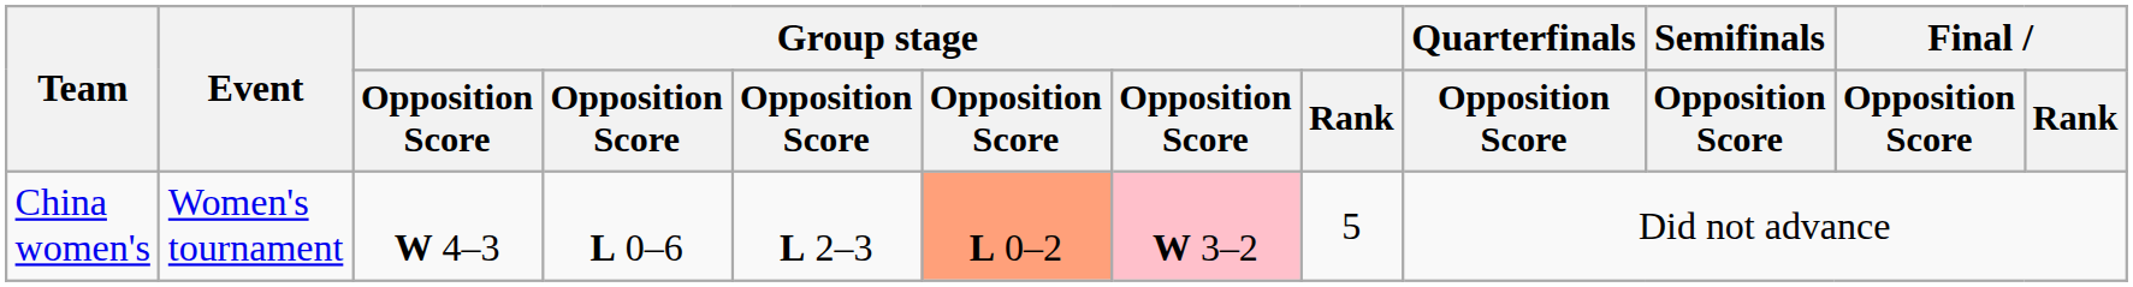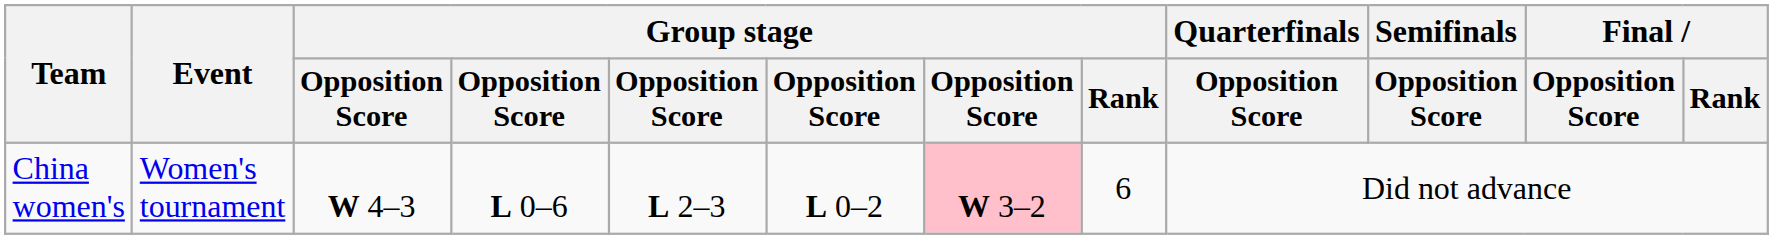 <table class="wikitable" style="font-size:90%">
 <tr>
 <th rowspan=2>Team</th>
 <th rowspan=2>Event</th>
 <th colspan=6>Group stage</th>
 <th>Quarterfinals</th>
 <th>Semifinals</th>
 <th colspan=2>Final / </th>
 </tr>
 <tr style="font-size:95%">
 <th>Opposition<br>Score</th>
 <th>Opposition<br>Score</th>
 <th>Opposition<br>Score</th>
 <th>Opposition<br>Score</th>
 <th>Opposition<br>Score</th>
 <th>Rank</th>
 <th>Opposition<br>Score</th>
 <th>Opposition<br>Score</th>
 <th>Opposition<br>Score</th>
 <th>Rank</th>
 </tr>
 <tr align=center>
 <td align=left><a href='#'>China women's</a></td>
 <td align=left><a href='#'>Women's tournament</a></td>
 <td><br><strong>W</strong> 4–3</td>
 <td><br><strong>L</strong> 0–6</td>
 <td><br><strong>L</strong> 2–3</td>
-<td style="background: lightsalmon;"><br><strong>L</strong> 0–2</td>
+<td><br><strong>L</strong> 0–2</td>
 <td style="background: pink;"><br><strong>W</strong> 3–2</td>
-<td>5</td>
+<td>6</td>
 <td colspan=4>Did not advance</td>
 </tr>
 </table>
